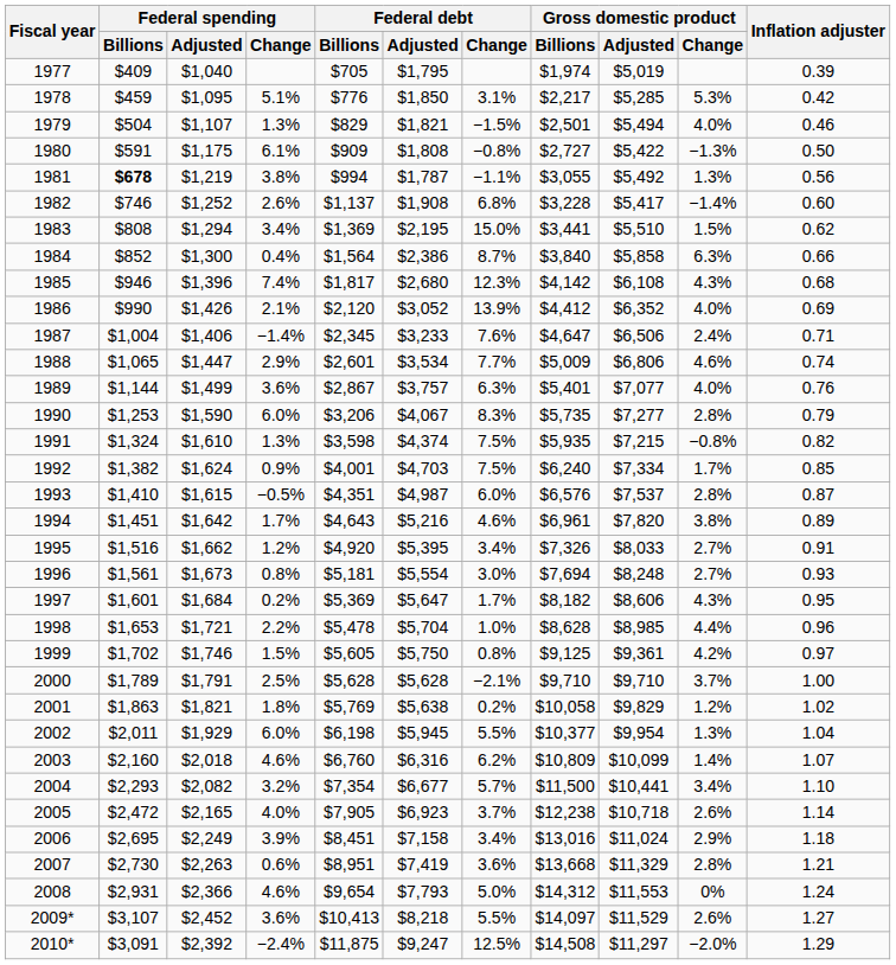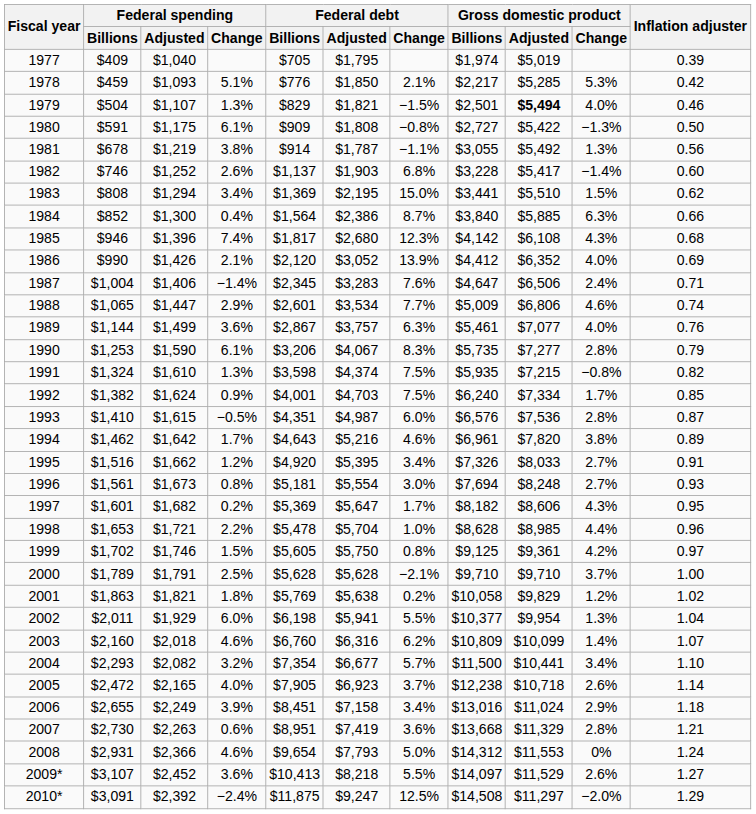 <table class="wikitable" style="background:#FAFAFA; text-align:center">
 <tr>
 <th rowspan="2">Fiscal year</th>
 <th colspan="3" class="unsortable">Federal spending</th>
 <th colspan="3">Federal debt</th>
 <th colspan="3">Gross domestic product</th>
 <th rowspan="2">Inflation adjuster</th>
 </tr>
 <tr>
 <th>Billions</th>
 <th>Adjusted</th>
 <th>Change</th>
 <th>Billions</th>
 <th>Adjusted</th>
 <th>Change</th>
 <th>Billions</th>
 <th>Adjusted</th>
 <th>Change</th>
 </tr>
 <tr>
 <td>1977</td>
 <td>$409</td>
 <td>$1,040</td>
 <td></td>
 <td>$705</td>
 <td>$1,795</td>
 <td></td>
 <td>$1,974</td>
 <td>$5,019</td>
 <td></td>
 <td>0.39</td>
 </tr>
 <tr>
 <td>1978</td>
 <td>$459</td>
-<td>$1,095</td>
+<td>$1,093</td>
 <td>5.1%</td>
 <td>$776</td>
 <td>$1,850</td>
-<td>3.1%</td>
+<td>2.1%</td>
 <td>$2,217</td>
 <td>$5,285</td>
 <td>5.3%</td>
 <td>0.42</td>
 </tr>
 <tr>
 <td>1979</td>
 <td>$504</td>
 <td>$1,107</td>
 <td>1.3%</td>
 <td>$829</td>
 <td>$1,821</td>
 <td>−1.5%</td>
 <td>$2,501</td>
-<td>$5,494</td>
+<td><strong>$5,494</strong></td>
 <td>4.0%</td>
 <td>0.46</td>
 </tr>
 <tr>
 <td>1980</td>
 <td>$591</td>
 <td>$1,175</td>
 <td>6.1%</td>
 <td>$909</td>
 <td>$1,808</td>
 <td>−0.8%</td>
 <td>$2,727</td>
 <td>$5,422</td>
 <td>−1.3%</td>
 <td>0.50</td>
 </tr>
 <tr>
 <td>1981</td>
-<td><strong>$678</strong></td>
+<td>$678</td>
 <td>$1,219</td>
 <td>3.8%</td>
-<td>$994</td>
+<td>$914</td>
 <td>$1,787</td>
 <td>−1.1%</td>
 <td>$3,055</td>
 <td>$5,492</td>
 <td>1.3%</td>
 <td>0.56</td>
 </tr>
 <tr>
 <td>1982</td>
 <td>$746</td>
 <td>$1,252</td>
 <td>2.6%</td>
 <td>$1,137</td>
-<td>$1,908</td>
+<td>$1,903</td>
 <td>6.8%</td>
 <td>$3,228</td>
 <td>$5,417</td>
 <td>−1.4%</td>
 <td>0.60</td>
 </tr>
 <tr>
 <td>1983</td>
 <td>$808</td>
 <td>$1,294</td>
 <td>3.4%</td>
 <td>$1,369</td>
 <td>$2,195</td>
 <td>15.0%</td>
 <td>$3,441</td>
 <td>$5,510</td>
 <td>1.5%</td>
 <td>0.62</td>
 </tr>
 <tr>
 <td>1984</td>
 <td>$852</td>
 <td>$1,300</td>
 <td>0.4%</td>
 <td>$1,564</td>
 <td>$2,386</td>
 <td>8.7%</td>
 <td>$3,840</td>
-<td>$5,858</td>
+<td>$5,885</td>
 <td>6.3%</td>
 <td>0.66</td>
 </tr>
 <tr>
 <td>1985</td>
 <td>$946</td>
 <td>$1,396</td>
 <td>7.4%</td>
 <td>$1,817</td>
 <td>$2,680</td>
 <td>12.3%</td>
 <td>$4,142</td>
 <td>$6,108</td>
 <td>4.3%</td>
 <td>0.68</td>
 </tr>
 <tr>
 <td>1986</td>
 <td>$990</td>
 <td>$1,426</td>
 <td>2.1%</td>
 <td>$2,120</td>
 <td>$3,052</td>
 <td>13.9%</td>
 <td>$4,412</td>
 <td>$6,352</td>
 <td>4.0%</td>
 <td>0.69</td>
 </tr>
 <tr>
 <td>1987</td>
 <td>$1,004</td>
 <td>$1,406</td>
 <td>−1.4%</td>
 <td>$2,345</td>
-<td>$3,233</td>
+<td>$3,283</td>
 <td>7.6%</td>
 <td>$4,647</td>
 <td>$6,506</td>
 <td>2.4%</td>
 <td>0.71</td>
 </tr>
 <tr>
 <td>1988</td>
 <td>$1,065</td>
 <td>$1,447</td>
 <td>2.9%</td>
 <td>$2,601</td>
 <td>$3,534</td>
 <td>7.7%</td>
 <td>$5,009</td>
 <td>$6,806</td>
 <td>4.6%</td>
 <td>0.74</td>
 </tr>
 <tr>
 <td>1989</td>
 <td>$1,144</td>
 <td>$1,499</td>
 <td>3.6%</td>
 <td>$2,867</td>
 <td>$3,757</td>
 <td>6.3%</td>
-<td>$5,401</td>
+<td>$5,461</td>
 <td>$7,077</td>
 <td>4.0%</td>
 <td>0.76</td>
 </tr>
 <tr>
 <td>1990</td>
 <td>$1,253</td>
 <td>$1,590</td>
-<td>6.0%</td>
+<td>6.1%</td>
 <td>$3,206</td>
 <td>$4,067</td>
 <td>8.3%</td>
 <td>$5,735</td>
 <td>$7,277</td>
 <td>2.8%</td>
 <td>0.79</td>
 </tr>
 <tr>
 <td>1991</td>
 <td>$1,324</td>
 <td>$1,610</td>
 <td>1.3%</td>
 <td>$3,598</td>
 <td>$4,374</td>
 <td>7.5%</td>
 <td>$5,935</td>
 <td>$7,215</td>
 <td>−0.8%</td>
 <td>0.82</td>
 </tr>
 <tr>
 <td>1992</td>
 <td>$1,382</td>
 <td>$1,624</td>
 <td>0.9%</td>
 <td>$4,001</td>
 <td>$4,703</td>
 <td>7.5%</td>
 <td>$6,240</td>
 <td>$7,334</td>
 <td>1.7%</td>
 <td>0.85</td>
 </tr>
 <tr>
 <td>1993</td>
 <td>$1,410</td>
 <td>$1,615</td>
 <td>−0.5%</td>
 <td>$4,351</td>
 <td>$4,987</td>
 <td>6.0%</td>
 <td>$6,576</td>
-<td>$7,537</td>
+<td>$7,536</td>
 <td>2.8%</td>
 <td>0.87</td>
 </tr>
 <tr>
 <td>1994</td>
-<td>$1,451</td>
+<td>$1,462</td>
 <td>$1,642</td>
 <td>1.7%</td>
 <td>$4,643</td>
 <td>$5,216</td>
 <td>4.6%</td>
 <td>$6,961</td>
 <td>$7,820</td>
 <td>3.8%</td>
 <td>0.89</td>
 </tr>
 <tr>
 <td>1995</td>
 <td>$1,516</td>
 <td>$1,662</td>
 <td>1.2%</td>
 <td>$4,920</td>
 <td>$5,395</td>
 <td>3.4%</td>
 <td>$7,326</td>
 <td>$8,033</td>
 <td>2.7%</td>
 <td>0.91</td>
 </tr>
 <tr>
 <td>1996</td>
 <td>$1,561</td>
 <td>$1,673</td>
 <td>0.8%</td>
 <td>$5,181</td>
 <td>$5,554</td>
 <td>3.0%</td>
 <td>$7,694</td>
 <td>$8,248</td>
 <td>2.7%</td>
 <td>0.93</td>
 </tr>
 <tr>
 <td>1997</td>
 <td>$1,601</td>
-<td>$1,684</td>
+<td>$1,682</td>
 <td>0.2%</td>
 <td>$5,369</td>
 <td>$5,647</td>
 <td>1.7%</td>
 <td>$8,182</td>
 <td>$8,606</td>
 <td>4.3%</td>
 <td>0.95</td>
 </tr>
 <tr>
 <td>1998</td>
 <td>$1,653</td>
 <td>$1,721</td>
 <td>2.2%</td>
 <td>$5,478</td>
 <td>$5,704</td>
 <td>1.0%</td>
 <td>$8,628</td>
 <td>$8,985</td>
 <td>4.4%</td>
 <td>0.96</td>
 </tr>
 <tr>
 <td>1999</td>
 <td>$1,702</td>
 <td>$1,746</td>
 <td>1.5%</td>
 <td>$5,605</td>
 <td>$5,750</td>
 <td>0.8%</td>
 <td>$9,125</td>
 <td>$9,361</td>
 <td>4.2%</td>
 <td>0.97</td>
 </tr>
 <tr>
 <td>2000</td>
 <td>$1,789</td>
 <td>$1,791</td>
 <td>2.5%</td>
 <td>$5,628</td>
 <td>$5,628</td>
 <td>−2.1%</td>
 <td>$9,710</td>
 <td>$9,710</td>
 <td>3.7%</td>
 <td>1.00</td>
 </tr>
 <tr>
 <td>2001</td>
 <td>$1,863</td>
 <td>$1,821</td>
 <td>1.8%</td>
 <td>$5,769</td>
 <td>$5,638</td>
 <td>0.2%</td>
 <td>$10,058</td>
 <td>$9,829</td>
 <td>1.2%</td>
 <td>1.02</td>
 </tr>
 <tr>
 <td>2002</td>
 <td>$2,011</td>
 <td>$1,929</td>
 <td>6.0%</td>
 <td>$6,198</td>
-<td>$5,945</td>
+<td>$5,941</td>
 <td>5.5%</td>
 <td>$10,377</td>
 <td>$9,954</td>
 <td>1.3%</td>
 <td>1.04</td>
 </tr>
 <tr>
 <td>2003</td>
 <td>$2,160</td>
 <td>$2,018</td>
 <td>4.6%</td>
 <td>$6,760</td>
 <td>$6,316</td>
 <td>6.2%</td>
 <td>$10,809</td>
 <td>$10,099</td>
 <td>1.4%</td>
 <td>1.07</td>
 </tr>
 <tr>
 <td>2004</td>
 <td>$2,293</td>
 <td>$2,082</td>
 <td>3.2%</td>
 <td>$7,354</td>
 <td>$6,677</td>
 <td>5.7%</td>
 <td>$11,500</td>
 <td>$10,441</td>
 <td>3.4%</td>
 <td>1.10</td>
 </tr>
 <tr>
 <td>2005</td>
 <td>$2,472</td>
 <td>$2,165</td>
 <td>4.0%</td>
 <td>$7,905</td>
 <td>$6,923</td>
 <td>3.7%</td>
 <td>$12,238</td>
 <td>$10,718</td>
 <td>2.6%</td>
 <td>1.14</td>
 </tr>
 <tr>
 <td>2006</td>
-<td>$2,695</td>
+<td>$2,655</td>
 <td>$2,249</td>
 <td>3.9%</td>
 <td>$8,451</td>
 <td>$7,158</td>
 <td>3.4%</td>
 <td>$13,016</td>
 <td>$11,024</td>
 <td>2.9%</td>
 <td>1.18</td>
 </tr>
 <tr>
 <td>2007</td>
 <td>$2,730</td>
 <td>$2,263</td>
 <td>0.6%</td>
 <td>$8,951</td>
 <td>$7,419</td>
 <td>3.6%</td>
 <td>$13,668</td>
 <td>$11,329</td>
 <td>2.8%</td>
 <td>1.21</td>
 </tr>
 <tr>
 <td>2008</td>
 <td>$2,931</td>
 <td>$2,366</td>
 <td>4.6%</td>
 <td>$9,654</td>
 <td>$7,793</td>
 <td>5.0%</td>
 <td>$14,312</td>
 <td>$11,553</td>
 <td>0%</td>
 <td>1.24</td>
 </tr>
 <tr>
 <td>2009*</td>
 <td>$3,107</td>
 <td>$2,452</td>
 <td>3.6%</td>
 <td>$10,413</td>
 <td>$8,218</td>
 <td>5.5%</td>
 <td>$14,097</td>
 <td>$11,529</td>
 <td>2.6%</td>
 <td>1.27</td>
 </tr>
 <tr>
 <td>2010*</td>
 <td>$3,091</td>
 <td>$2,392</td>
 <td>−2.4%</td>
 <td>$11,875</td>
 <td>$9,247</td>
 <td>12.5%</td>
 <td>$14,508</td>
 <td>$11,297</td>
 <td>−2.0%</td>
 <td>1.29</td>
 </tr>
 </table>
